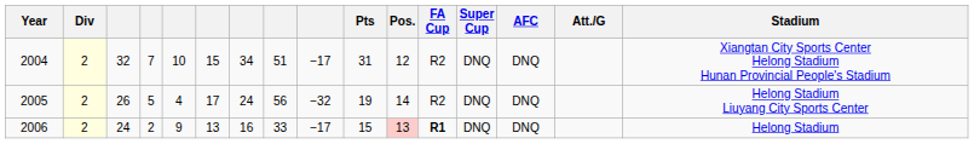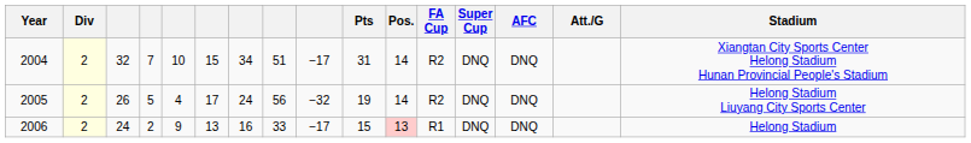 <table class="wikitable sortable" width=100% style=text-align:Center>
 <tr>
 <th>Year</th>
 <th>Div</th>
 <th></th>
 <th></th>
 <th></th>
 <th></th>
 <th></th>
 <th></th>
 <th></th>
 <th>Pts</th>
 <th width=2%>Pos.</th>
 <th width=4%><a href='#'>FA Cup</a></th>
 <th width=2%><a href='#'>Super Cup</a></th>
 <th><a href='#'>AFC</a></th>
 <th>Att./G</th>
 <th>Stadium</th>
 </tr>
 <tr>
 <td>2004</td>
 <td bgcolor=#FFFFE0>2</td>
 <td>32</td>
 <td>7</td>
 <td>10</td>
 <td>15</td>
 <td>34</td>
 <td>51</td>
 <td>−17</td>
 <td>31</td>
-<td>12</td>
+<td>14</td>
 <td>R2</td>
 <td>DNQ</td>
 <td>DNQ</td>
 <td></td>
 <td><a href='#'>Xiangtan City Sports Center</a> <br> <a href='#'>Helong Stadium</a> <br> <a href='#'>Hunan Provincial People's Stadium</a></td>
 </tr>
 <tr>
 <td>2005</td>
 <td bgcolor=#FFFFE0>2</td>
 <td>26</td>
 <td>5</td>
 <td>4</td>
 <td>17</td>
 <td>24</td>
 <td>56</td>
 <td>−32</td>
 <td>19</td>
 <td>14</td>
 <td>R2</td>
 <td>DNQ</td>
 <td>DNQ</td>
 <td></td>
 <td><a href='#'>Helong Stadium</a> <br> <a href='#'>Liuyang City Sports Center</a></td>
 </tr>
 <tr>
 <td>2006</td>
 <td bgcolor=#FFFFE0>2</td>
 <td>24</td>
 <td>2</td>
 <td>9</td>
 <td>13</td>
 <td>16</td>
 <td>33</td>
 <td>−17</td>
 <td>15</td>
 <td bgcolor=ffcccc>13</td>
-<td><strong>R1</strong></td>
+<td>R1</td>
 <td>DNQ</td>
 <td>DNQ</td>
 <td></td>
 <td><a href='#'>Helong Stadium</a></td>
 </tr>
 </table>
